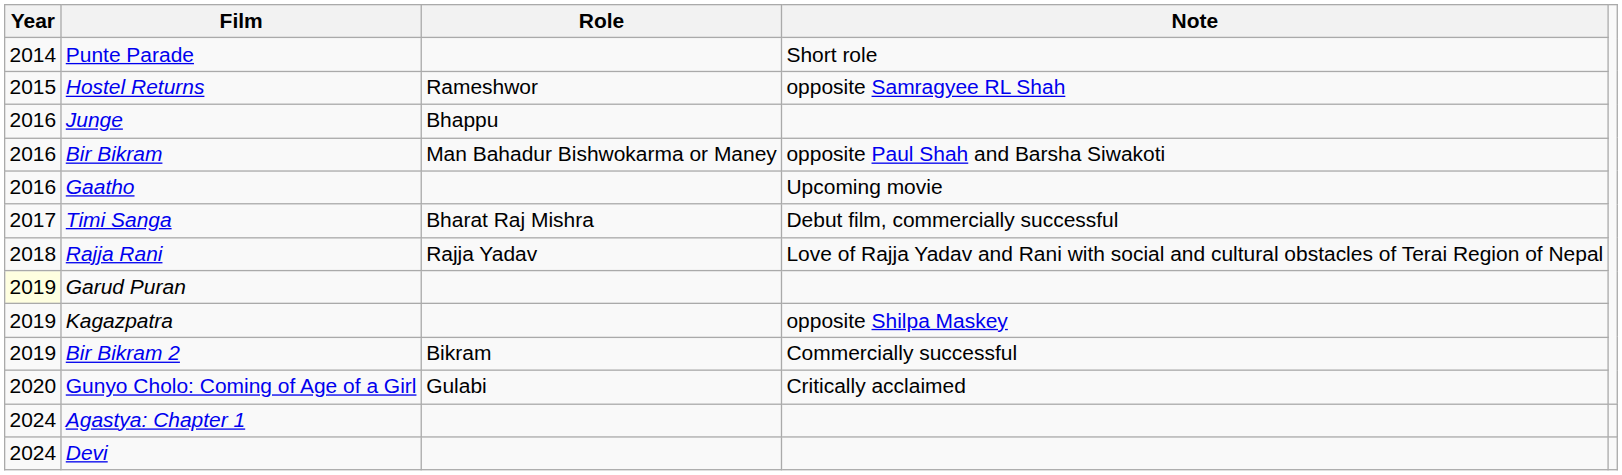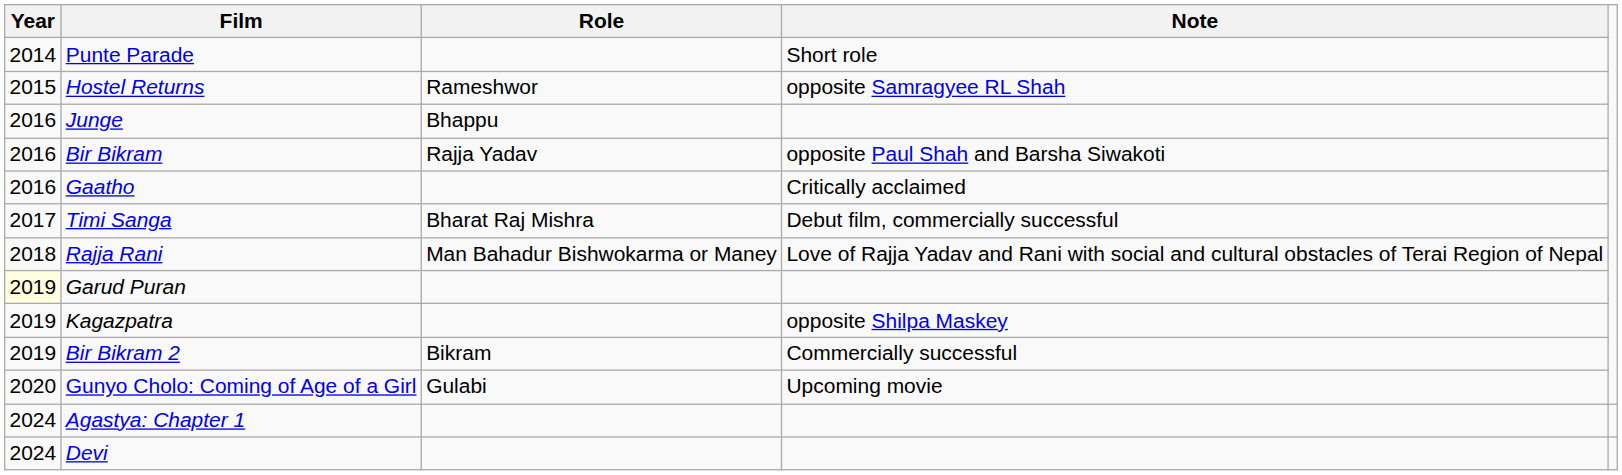 <table class="wikitable">
 <tr>
 <th>Year</th>
 <th>Film</th>
 <th>Role</th>
 <th>Note</th>
 </tr>
 <tr>
 <td>2014</td>
 <td><a href='#'>Punte Parade</a></td>
 <td></td>
 <td>Short role</td>
 </tr>
 <tr>
 <td>2015</td>
 <td><em><a href='#'>Hostel Returns</a></em></td>
 <td>Rameshwor</td>
 <td>opposite <a href='#'>Samragyee RL Shah</a></td>
 </tr>
 <tr>
 <td>2016</td>
 <td><em><a href='#'>Junge</a></em></td>
 <td>Bhappu</td>
 <td></td>
 </tr>
 <tr>
 <td>2016</td>
 <td><em><a href='#'>Bir Bikram</a></em></td>
-<td>Man Bahadur Bishwokarma or Maney</td>
+<td>Rajja Yadav</td>
 <td>opposite <a href='#'>Paul Shah</a> and Barsha Siwakoti</td>
 </tr>
 <tr>
 <td>2016</td>
 <td><em><a href='#'>Gaatho</a></em></td>
 <td></td>
-<td>Upcoming movie</td>
+<td>Critically acclaimed</td>
 </tr>
 <tr>
 <td>2017</td>
 <td><em><a href='#'>Timi Sanga</a></em></td>
 <td>Bharat Raj Mishra</td>
 <td>Debut film, commercially successful</td>
 </tr>
 <tr>
 <td>2018</td>
 <td><em><a href='#'>Rajja Rani</a></em></td>
-<td>Rajja Yadav</td>
+<td>Man Bahadur Bishwokarma or Maney</td>
 <td>Love of Rajja Yadav and Rani with social and cultural obstacles of Terai Region of Nepal</td>
 </tr>
 <tr>
 <td style="background: lightyellow;">2019</td>
 <td><em>Garud Puran</em></td>
 <td></td>
 <td></td>
 </tr>
 <tr>
 <td>2019</td>
 <td><em>Kagazpatra</em></td>
 <td></td>
 <td>opposite <a href='#'>Shilpa Maskey</a></td>
 </tr>
 <tr>
 <td>2019</td>
 <td><em><a href='#'>Bir Bikram 2</a></em></td>
 <td>Bikram</td>
 <td>Commercially successful</td>
 </tr>
 <tr>
 <td>2020</td>
 <td><a href='#'>Gunyo Cholo: Coming of Age of a Girl</a></td>
 <td>Gulabi</td>
-<td>Critically acclaimed</td>
+<td>Upcoming movie</td>
 </tr>
 <tr>
 <td>2024</td>
 <td><em><a href='#'>Agastya: Chapter 1</a> </em></td>
 <td></td>
 <td></td>
 <td></td>
 </tr>
 <tr>
 <td>2024</td>
 <td><em><a href='#'>Devi</a></em></td>
 <td></td>
 <td></td>
 </tr>
 </table>
